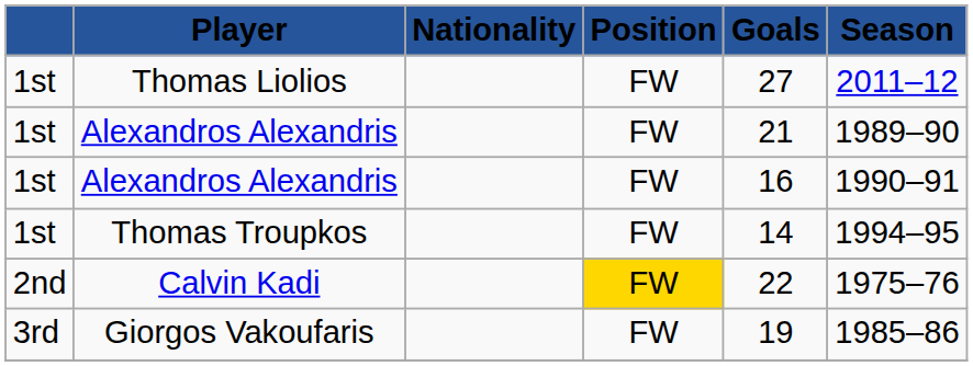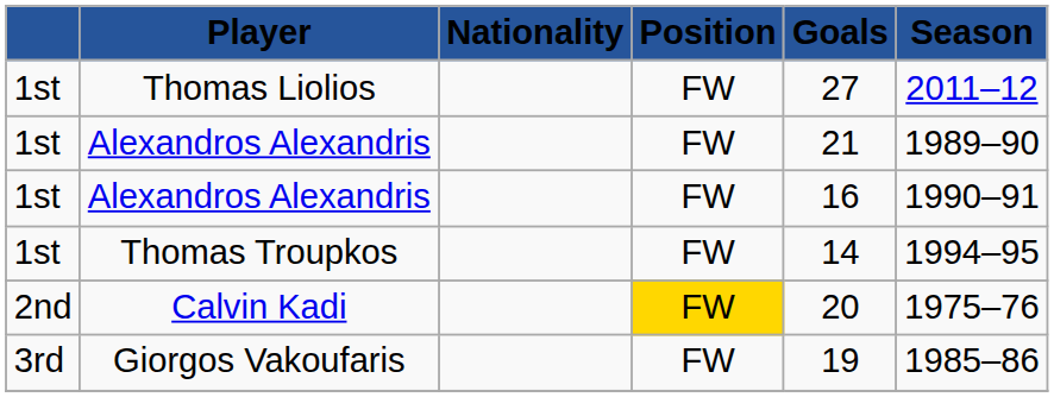 <table class="wikitable" style="text-align:center;margin-left:1em">
 <tr>
 <th style="background:#26559B;"><span></span></th>
 <th style="background:#26559B;"><span>Player</span></th>
 <th style="background:#26559B;"><span>Nationality</span></th>
 <th style="background:#26559B;"><span>Position</span></th>
 <th style="background:#26559B;"><span>Goals</span></th>
 <th style="background:#26559B;"><span>Season</span></th>
 </tr>
 <tr>
 <td align="left" 1>1st</td>
 <td>Thomas Liolios</td>
 <td></td>
 <td Forward (association football)>FW</td>
 <td>27</td>
 <td><a href='#'>2011–12</a></td>
 </tr>
 <tr>
 <td align="left" 1>1st</td>
 <td><a href='#'>Alexandros Alexandris</a></td>
 <td></td>
 <td Forward (association football)>FW</td>
 <td>21</td>
 <td>1989–90</td>
 </tr>
 <tr>
 <td align="left" 1>1st</td>
 <td><a href='#'>Alexandros Alexandris</a></td>
 <td></td>
 <td Forward (association football)>FW</td>
 <td>16</td>
 <td>1990–91</td>
 </tr>
 <tr>
 <td align="left" 1>1st</td>
 <td>Thomas Troupkos</td>
 <td></td>
 <td Forward (association football)>FW</td>
 <td>14</td>
 <td>1994–95</td>
 </tr>
 <tr>
 <td align="left" 1>2nd</td>
 <td><a href='#'>Calvin Kadi</a></td>
 <td></td>
 <td Forward (association football) style="background: gold;">FW</td>
-<td>22</td>
+<td>20</td>
 <td>1975–76</td>
 </tr>
 <tr>
 <td align="left" 1>3rd</td>
 <td>Giorgos Vakoufaris</td>
 <td></td>
 <td Forward (association football)>FW</td>
 <td>19</td>
 <td>1985–86</td>
 </tr>
 <tr>
 </tr>
 </table>
